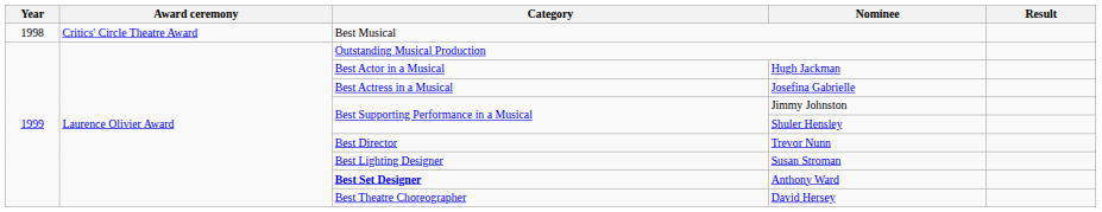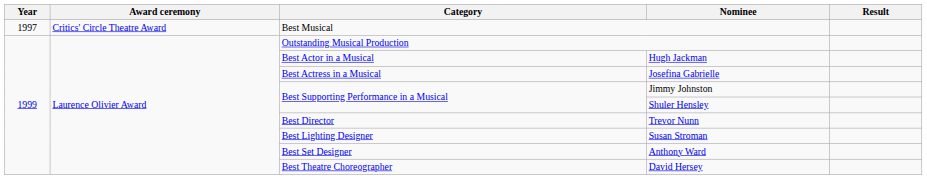 <table class="wikitable" width="95%">
 <tr>
 <th width="5%">Year</th>
 <th width="25%">Award ceremony</th>
 <th width="40%">Category</th>
 <th width="20%">Nominee</th>
 <th width="10%">Result</th>
 </tr>
 <tr>
-<td align="center">1998</td>
+<td align="center">1997</td>
 <td><a href='#'>Critics' Circle Theatre Award</a></td>
 <td colspan="2">Best Musical</td>
 <td></td>
 </tr>
 <tr>
 <td rowspan="9" align="center"><a href='#'>1999</a></td>
 <td rowspan="9"><a href='#'>Laurence Olivier Award</a></td>
 <td colspan="2"><a href='#'>Outstanding Musical Production</a></td>
 <td></td>
 </tr>
 <tr>
 <td><a href='#'>Best Actor in a Musical</a></td>
 <td><a href='#'>Hugh Jackman</a></td>
 <td></td>
 </tr>
 <tr>
 <td><a href='#'>Best Actress in a Musical</a></td>
 <td><a href='#'>Josefina Gabrielle</a></td>
 <td></td>
 </tr>
 <tr>
 <td rowspan="2"><a href='#'>Best Supporting Performance in a Musical</a></td>
 <td>Jimmy Johnston</td>
 <td></td>
 </tr>
 <tr>
 <td><a href='#'>Shuler Hensley</a></td>
 <td></td>
 </tr>
 <tr>
 <td><a href='#'>Best Director</a></td>
 <td><a href='#'>Trevor Nunn</a></td>
 <td></td>
 </tr>
 <tr>
 <td><a href='#'>Best Lighting Designer</a></td>
 <td><a href='#'>Susan Stroman</a></td>
 <td></td>
 </tr>
 <tr>
-<td><strong><a href='#'>Best Set Designer</a></strong></td>
+<td><a href='#'>Best Set Designer</a></td>
 <td><a href='#'>Anthony Ward</a></td>
 <td></td>
 </tr>
 <tr>
 <td><a href='#'>Best Theatre Choreographer</a></td>
 <td><a href='#'>David Hersey</a></td>
 <td></td>
 </tr>
 </table>
